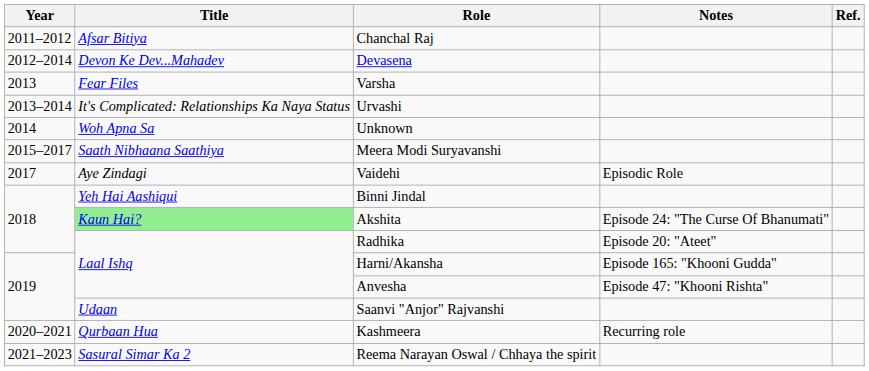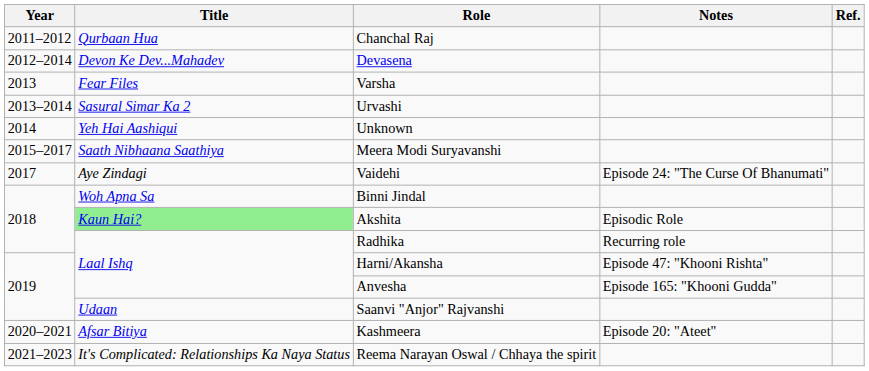 <table class="wikitable">
 <tr>
 <th>Year</th>
 <th>Title</th>
 <th>Role</th>
 <th>Notes</th>
 <th>Ref.</th>
 </tr>
 <tr>
 <td>2011–2012</td>
-<td><em><a href='#'>Afsar Bitiya</a></em></td>
+<td><em><a href='#'>Qurbaan Hua</a></em></td>
 <td>Chanchal Raj</td>
 <td></td>
 <td></td>
 </tr>
 <tr>
 <td>2012–2014</td>
 <td><em><a href='#'>Devon Ke Dev...Mahadev</a></em></td>
 <td><a href='#'>Devasena</a></td>
 <td></td>
 <td></td>
 </tr>
 <tr>
 <td>2013</td>
 <td><em><a href='#'>Fear Files</a></em></td>
 <td>Varsha</td>
 <td></td>
 <td></td>
 </tr>
 <tr>
 <td>2013–2014</td>
-<td><em>It's Complicated: Relationships Ka Naya Status</em></td>
+<td><em><a href='#'>Sasural Simar Ka 2</a></em></td>
 <td>Urvashi</td>
 <td></td>
 <td></td>
 </tr>
 <tr>
 <td>2014</td>
-<td><em><a href='#'>Woh Apna Sa</a></em></td>
+<td><em><a href='#'>Yeh Hai Aashiqui</a></em></td>
 <td>Unknown</td>
 <td></td>
 <td></td>
 </tr>
 <tr>
 <td>2015–2017</td>
 <td><em><a href='#'>Saath Nibhaana Saathiya</a></em></td>
 <td>Meera Modi Suryavanshi</td>
 <td></td>
 <td></td>
 </tr>
 <tr>
 <td>2017</td>
 <td><em>Aye Zindagi</em></td>
 <td>Vaidehi</td>
-<td>Episodic Role</td>
+<td>Episode 24: "The Curse Of Bhanumati"</td>
 <td></td>
 </tr>
 <tr>
 <td rowspan="3">2018</td>
-<td><em><a href='#'>Yeh Hai Aashiqui</a></em></td>
+<td><em><a href='#'>Woh Apna Sa</a></em></td>
 <td>Binni Jindal</td>
 <td></td>
 <td></td>
 </tr>
 <tr>
 <td style="background: lightgreen;"><em><a href='#'>Kaun Hai?</a></em></td>
 <td>Akshita</td>
-<td>Episode 24: "The Curse Of Bhanumati"</td>
+<td>Episodic Role</td>
 <td></td>
 </tr>
 <tr>
 <td rowspan="3"><em><a href='#'>Laal Ishq</a></em></td>
 <td>Radhika</td>
-<td>Episode 20: "Ateet"</td>
+<td>Recurring role</td>
 <td></td>
 </tr>
 <tr>
 <td rowspan="3">2019</td>
 <td>Harni/Akansha</td>
-<td>Episode 165: "Khooni Gudda"</td>
+<td>Episode 47: "Khooni Rishta"</td>
 <td></td>
 </tr>
 <tr>
 <td>Anvesha</td>
-<td>Episode 47: "Khooni Rishta"</td>
+<td>Episode 165: "Khooni Gudda"</td>
 <td></td>
 </tr>
 <tr>
 <td><em><a href='#'>Udaan</a></em></td>
 <td>Saanvi "Anjor" Rajvanshi</td>
 <td></td>
 <td></td>
 </tr>
 <tr>
 <td>2020–2021</td>
-<td><em><a href='#'>Qurbaan Hua</a></em></td>
+<td><em><a href='#'>Afsar Bitiya</a></em></td>
 <td>Kashmeera</td>
-<td>Recurring role</td>
+<td>Episode 20: "Ateet"</td>
 <td></td>
 </tr>
 <tr>
 <td>2021–2023</td>
-<td><em><a href='#'>Sasural Simar Ka 2</a></em></td>
+<td><em>It's Complicated: Relationships Ka Naya Status</em></td>
 <td>Reema Narayan Oswal  / Chhaya the spirit</td>
 <td></td>
 <td></td>
 </tr>
 </table>
